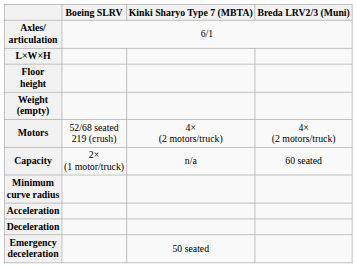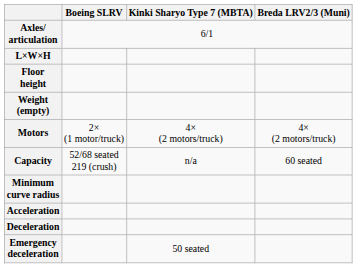 <table class="wikitable" style="font-size:85%;text-align:center">
 <tr>
 <th> </th>
 <th>Boeing SLRV</th>
 <th>Kinki Sharyo Type 7 (MBTA)</th>
 <th>Breda LRV2/3 (Muni)</th>
 </tr>
 <tr>
 <th>Axles/<br>articulation</th>
 <td colspan=3>6/1</td>
 </tr>
 <tr>
 <th>L×W×H</th>
 <td></td>
 <td></td>
 <td></td>
 </tr>
 <tr>
 <th>Floor<br>height</th>
 <td></td>
 <td></td>
 <td></td>
 </tr>
 <tr>
 <th>Weight<br>(empty)</th>
 <td></td>
 <td></td>
 <td></td>
 </tr>
 <tr>
 <th>Motors</th>
-<td>52/68 seated<br>219 (crush)</td>
+<td>2×<br>(1 motor/truck)</td>
 <td>4×<br>(2 motors/truck)</td>
 <td>4×<br>(2 motors/truck)</td>
 </tr>
 <tr>
 <th>Capacity</th>
-<td>2×<br>(1 motor/truck)</td>
+<td>52/68 seated<br>219 (crush)</td>
 <td>n/a</td>
 <td>60 seated</td>
 </tr>
 <tr>
 <th>Minimum<br>curve radius</th>
 <td></td>
 <td></td>
 <td></td>
 </tr>
 <tr>
 <th>Acceleration</th>
 <td></td>
 <td></td>
 <td></td>
 </tr>
 <tr>
 <th>Deceleration</th>
 <td></td>
 <td></td>
 <td></td>
 </tr>
 <tr>
 <th>Emergency<br>deceleration</th>
 <td></td>
 <td>50 seated</td>
 <td></td>
 </tr>
 </table>
